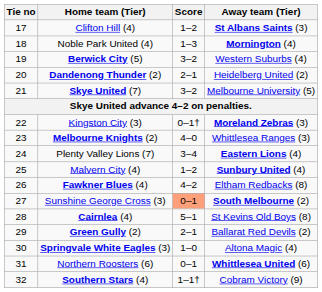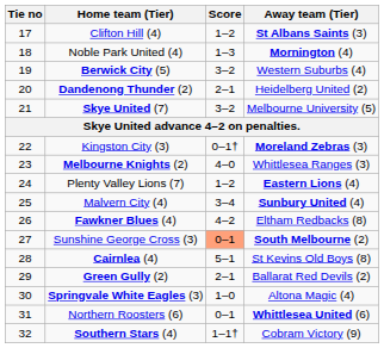 <table class="wikitable" style="text-align:center">
 <tr>
 <th>Tie no</th>
 <th>Home team (Tier)</th>
 <th>Score</th>
 <th>Away team (Tier)</th>
 </tr>
 <tr>
 <td>17</td>
 <td><a href='#'>Clifton Hill</a> (4)</td>
 <td>1–2</td>
 <td><strong><a href='#'>St Albans Saints</a></strong> (3)</td>
 </tr>
 <tr>
 <td>18</td>
 <td>Noble Park United (4)</td>
 <td>1–3</td>
 <td><strong><a href='#'>Mornington</a></strong> (4)</td>
 </tr>
 <tr>
 <td>19</td>
 <td><strong><a href='#'>Berwick City</a></strong> (5)</td>
 <td>3–2</td>
 <td><a href='#'>Western Suburbs</a> (4)</td>
 </tr>
 <tr>
 <td>20</td>
 <td><strong><a href='#'>Dandenong Thunder</a></strong> (2)</td>
 <td>2–1</td>
 <td><a href='#'>Heidelberg United</a> (2)</td>
 </tr>
 <tr>
 <td>21</td>
 <td><strong><a href='#'>Skye United</a></strong> (7)</td>
 <td>3–2</td>
 <td><a href='#'>Melbourne University</a> (5)</td>
 </tr>
 <tr>
 <th colspan=4>Skye United advance 4–2 on penalties.</th>
 </tr>
 <tr>
 <td>22</td>
 <td><a href='#'>Kingston City</a> (3)</td>
 <td>0–1†</td>
 <td><strong><a href='#'>Moreland Zebras</a></strong> (3)</td>
 </tr>
 <tr>
 <td>23</td>
 <td><strong><a href='#'>Melbourne Knights</a></strong> (2)</td>
 <td>4–0</td>
 <td><a href='#'>Whittlesea Ranges</a> (3)</td>
 </tr>
 <tr>
 <td>24</td>
 <td>Plenty Valley Lions (7)</td>
-<td>3–4</td>
+<td>1–2</td>
 <td><strong><a href='#'>Eastern Lions</a></strong> (4)</td>
 </tr>
 <tr>
 <td>25</td>
 <td><a href='#'>Malvern City</a> (4)</td>
-<td>1–2</td>
+<td>3–4</td>
 <td><strong><a href='#'>Sunbury United</a></strong> (4)</td>
 </tr>
 <tr>
 <td>26</td>
 <td><strong><a href='#'>Fawkner Blues</a></strong> (4)</td>
 <td>4–2</td>
 <td><a href='#'>Eltham Redbacks</a> (8)</td>
 </tr>
 <tr>
 <td>27</td>
 <td><a href='#'>Sunshine George Cross</a> (3)</td>
 <td style="background: lightsalmon;">0–1</td>
 <td><strong><a href='#'>South Melbourne</a></strong> (2)</td>
 </tr>
 <tr>
 <td>28</td>
 <td><strong><a href='#'>Cairnlea</a></strong> (4)</td>
 <td>5–1</td>
 <td><a href='#'>St Kevins Old Boys</a> (8)</td>
 </tr>
 <tr>
 <td>29</td>
 <td><strong><a href='#'>Green Gully</a></strong> (2)</td>
 <td>2–1</td>
 <td><a href='#'>Ballarat Red Devils</a> (2)</td>
 </tr>
 <tr>
 <td>30</td>
 <td><strong><a href='#'>Springvale White Eagles</a></strong> (3)</td>
 <td>1–0</td>
 <td><a href='#'>Altona Magic</a> (4)</td>
 </tr>
 <tr>
 <td>31</td>
 <td><a href='#'>Northern Roosters</a> (6)</td>
 <td>0–1</td>
 <td><strong><a href='#'>Whittlesea United</a></strong> (6)</td>
 </tr>
 <tr>
 <td>32</td>
 <td><strong><a href='#'>Southern Stars</a></strong> (4)</td>
 <td>1–1†</td>
 <td><a href='#'>Cobram Victory</a> (9)</td>
 </tr>
 </table>
